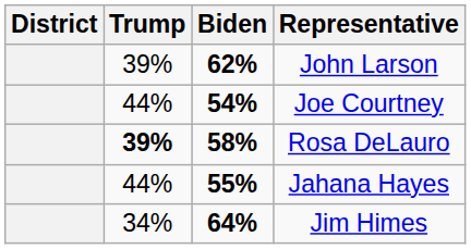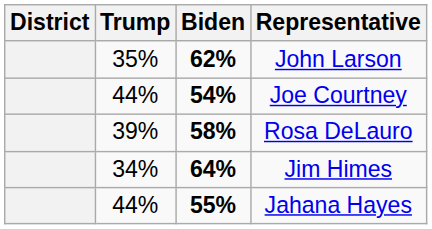 <table class=wikitable>
 <tr>
 <th>District</th>
 <th>Trump</th>
 <th>Biden</th>
 <th>Representative</th>
 </tr>
 <tr align=center>
 <th></th>
-<td>39%</td>
+<td>35%</td>
 <td><strong>62%</strong></td>
 <td><a href='#'>John Larson</a></td>
 </tr>
 <tr align=center>
 <th></th>
 <td>44%</td>
 <td><strong>54%</strong></td>
 <td><a href='#'>Joe Courtney</a></td>
 </tr>
 <tr align=center>
 <th></th>
-<td><strong>39%</strong></td>
+<td>39%</td>
 <td><strong>58%</strong></td>
 <td><a href='#'>Rosa DeLauro</a></td>
+</tr>
+<tr align=center>
+<th></th>
+<td>34%</td>
+<td><strong>64%</strong></td>
+<td><a href='#'>Jim Himes</a></td>
 </tr>
 <tr align=center>
 <th></th>
 <td>44%</td>
 <td><strong>55%</strong></td>
 <td><a href='#'>Jahana Hayes</a></td>
 </tr>
-<tr align=center>
-<th></th>
-<td>34%</td>
-<td><strong>64%</strong></td>
-<td><a href='#'>Jim Himes</a></td>
-</tr>
 </table>
